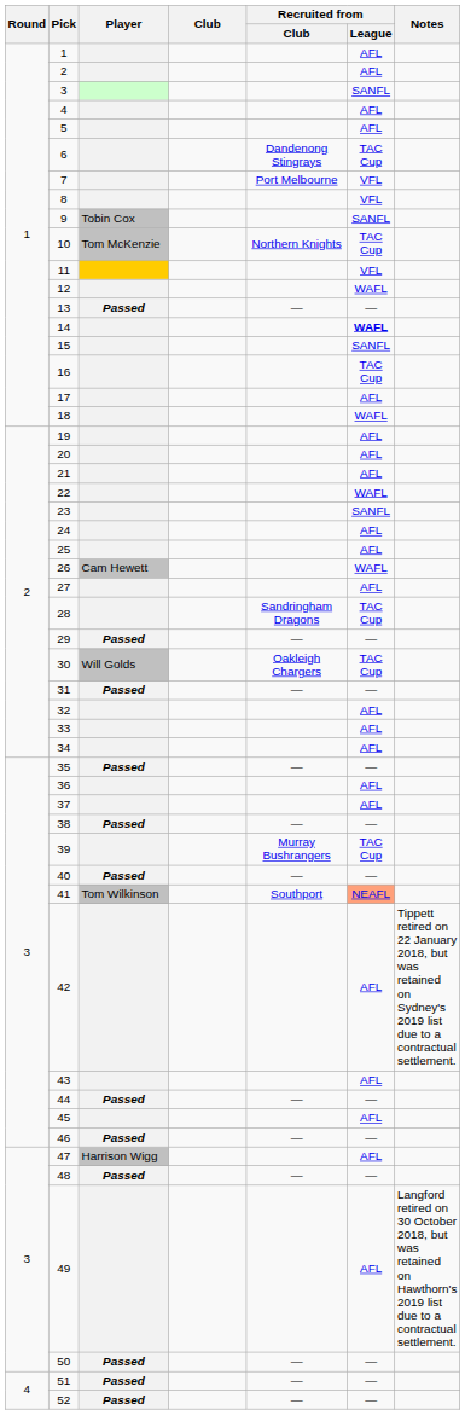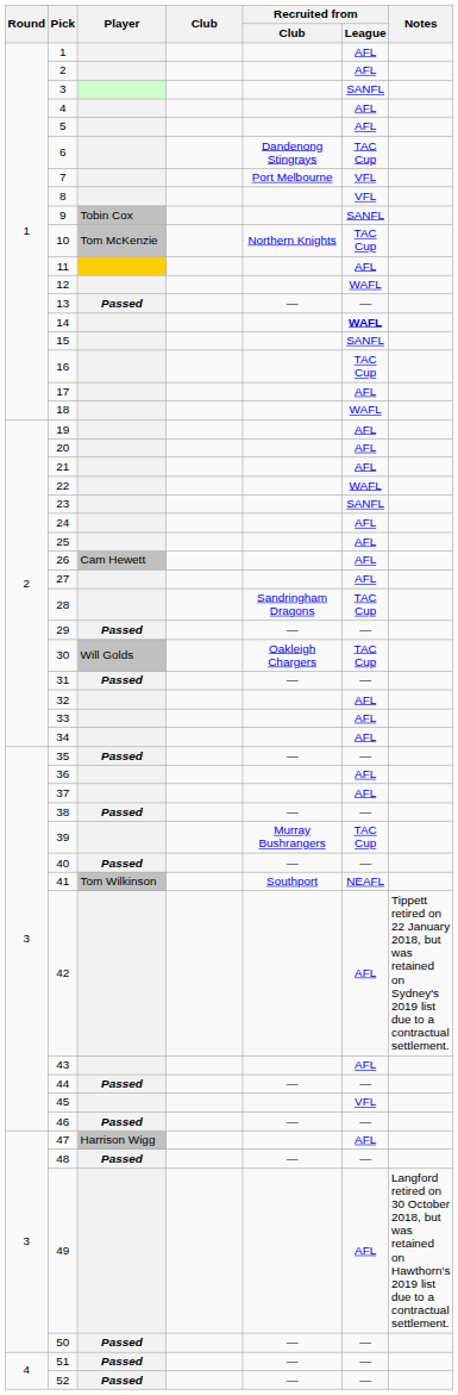 <table class="wikitable sortable plainrowheaders" style="text-align:center">
 <tr>
 <th rowspan=2>Round</th>
 <th rowspan=2>Pick</th>
 <th rowspan=2 style="width: 90pt">Player</th>
 <th rowspan=2 style="width: 80pt">Club</th>
 <th colspan=2>Recruited from</th>
 <th class="unsortable" rowspan=2>Notes</th>
 </tr>
 <tr>
 <th style="width: 100pt">Club</th>
 <th>League</th>
 </tr>
 <tr>
 <td rowspan=18>1</td>
 <td>1</td>
 <th scope=row></th>
 <td></td>
 <td></td>
 <td><a href='#'>AFL</a></td>
 <td align="left"></td>
 </tr>
 <tr>
 <td>2</td>
 <th scope=row></th>
 <td></td>
 <td></td>
 <td><a href='#'>AFL</a></td>
 <td align="left"></td>
 </tr>
 <tr>
 <td>3</td>
 <td bgcolor="#CCFFCC" align="left"></td>
 <td></td>
 <td></td>
 <td><a href='#'>SANFL</a></td>
 <td align="left"></td>
 </tr>
 <tr>
 <td>4</td>
 <th scope=row></th>
 <td></td>
 <td></td>
 <td><a href='#'>AFL</a></td>
 <td align="left"></td>
 </tr>
 <tr>
 <td>5</td>
 <th scope=row></th>
 <td></td>
 <td></td>
 <td><a href='#'>AFL</a></td>
 <td align="left"></td>
 </tr>
 <tr>
 <td>6</td>
 <th scope=row></th>
 <td></td>
 <td><a href='#'>Dandenong Stingrays</a></td>
 <td><a href='#'>TAC Cup</a></td>
 <td align="left"></td>
 </tr>
 <tr>
 <td>7</td>
 <th scope=row></th>
 <td></td>
 <td><a href='#'>Port Melbourne</a></td>
 <td><a href='#'>VFL</a></td>
 <td align="left"></td>
 </tr>
 <tr>
 <td>8</td>
 <th scope=row></th>
 <td></td>
 <td></td>
 <td><a href='#'>VFL</a></td>
 <td align="left"></td>
 </tr>
 <tr>
 <td>9</td>
 <td bgcolor="#C0C0C0" align="left">Tobin Cox</td>
 <td></td>
 <td></td>
 <td><a href='#'>SANFL</a></td>
 <td align="left"></td>
 </tr>
 <tr>
 <td>10</td>
 <td bgcolor="#C0C0C0" align="left">Tom McKenzie</td>
 <td></td>
 <td><a href='#'>Northern Knights</a></td>
 <td><a href='#'>TAC Cup</a></td>
 <td align="left"></td>
 </tr>
 <tr>
 <td>11</td>
 <td bgcolor="#FFCC00" align="left"></td>
 <td></td>
 <td></td>
-<td><a href='#'>VFL</a></td>
+<td><a href='#'>AFL</a></td>
 <td align="left"></td>
 </tr>
 <tr>
 <td>12</td>
 <th scope=row></th>
 <td></td>
 <td></td>
 <td><a href='#'>WAFL</a></td>
 <td align="left"></td>
 </tr>
 <tr>
 <td>13</td>
 <th scope=row><em>Passed</em></th>
 <td></td>
 <td>—</td>
 <td>—</td>
 <td align="left"></td>
 </tr>
 <tr>
 <td>14</td>
 <th scope=row></th>
 <td></td>
 <td></td>
 <td><strong><a href='#'>WAFL</a></strong></td>
 <td align="left"></td>
 </tr>
 <tr>
 <td>15</td>
 <th scope=row></th>
 <td></td>
 <td></td>
 <td><a href='#'>SANFL</a></td>
 <td align="left"></td>
 </tr>
 <tr>
 <td>16</td>
 <th scope=row></th>
 <td></td>
 <td></td>
 <td><a href='#'>TAC Cup</a></td>
 <td align="left"></td>
 </tr>
 <tr>
 <td>17</td>
 <th scope=row></th>
 <td></td>
 <td></td>
 <td><a href='#'>AFL</a></td>
 <td align="left"></td>
 </tr>
 <tr>
 <td>18</td>
 <th scope=row></th>
 <td></td>
 <td></td>
 <td><a href='#'>WAFL</a></td>
 <td align="left"></td>
 </tr>
 <tr>
 <td rowspan=16>2</td>
 <td>19</td>
 <th scope=row></th>
 <td></td>
 <td></td>
 <td><a href='#'>AFL</a></td>
 <td align="left"></td>
 </tr>
 <tr>
 <td>20</td>
 <th scope=row></th>
 <td></td>
 <td></td>
 <td><a href='#'>AFL</a></td>
 <td align="left"></td>
 </tr>
 <tr>
 <td>21</td>
 <th scope=row></th>
 <td></td>
 <td></td>
 <td><a href='#'>AFL</a></td>
 <td align="left"></td>
 </tr>
 <tr>
 <td>22</td>
 <th scope=row></th>
 <td></td>
 <td></td>
 <td><a href='#'>WAFL</a></td>
 <td align="left"></td>
 </tr>
 <tr>
 <td>23</td>
 <th scope=row></th>
 <td></td>
 <td></td>
 <td><a href='#'>SANFL</a></td>
 <td align="left"></td>
 </tr>
 <tr>
 <td>24</td>
 <th scope=row></th>
 <td></td>
 <td></td>
 <td><a href='#'>AFL</a></td>
 <td align="left"></td>
 </tr>
 <tr>
 <td>25</td>
 <th scope=row></th>
 <td></td>
 <td></td>
 <td><a href='#'>AFL</a></td>
 <td align="left"></td>
 </tr>
 <tr>
 <td>26</td>
 <td bgcolor="#C0C0C0" align="left">Cam Hewett</td>
 <td></td>
 <td></td>
-<td><a href='#'>WAFL</a></td>
+<td><a href='#'>AFL</a></td>
 <td align="left"></td>
 </tr>
 <tr>
 <td>27</td>
 <th scope=row></th>
 <td></td>
 <td></td>
 <td><a href='#'>AFL</a></td>
 <td align="left"></td>
 </tr>
 <tr>
 <td>28</td>
 <th scope=row></th>
 <td></td>
 <td><a href='#'>Sandringham Dragons</a></td>
 <td><a href='#'>TAC Cup</a></td>
 <td align="left"></td>
 </tr>
 <tr>
 <td>29</td>
 <th scope=row><em>Passed</em></th>
 <td></td>
 <td>—</td>
 <td>—</td>
 <td align="left"></td>
 </tr>
 <tr>
 <td>30</td>
 <td bgcolor="#C0C0C0" align="left">Will Golds</td>
 <td></td>
 <td><a href='#'>Oakleigh Chargers</a></td>
 <td><a href='#'>TAC Cup</a></td>
 <td align="left"></td>
 </tr>
 <tr>
 <td>31</td>
 <th scope=row><em>Passed</em></th>
 <td></td>
 <td>—</td>
 <td>—</td>
 <td align="left"></td>
 </tr>
 <tr>
 <td>32</td>
 <th scope=row></th>
 <td></td>
 <td></td>
 <td><a href='#'>AFL</a></td>
 <td align="left"></td>
 </tr>
 <tr>
 <td>33</td>
 <th scope=row></th>
 <td></td>
 <td></td>
 <td><a href='#'>AFL</a></td>
 <td align="left"></td>
 </tr>
 <tr>
 <td>34</td>
 <th scope=row></th>
 <td></td>
 <td></td>
 <td><a href='#'>AFL</a></td>
 <td align="left"></td>
 </tr>
 <tr>
 <td rowspan=12>3</td>
 <td>35</td>
 <th scope=row><em>Passed</em></th>
 <td></td>
 <td>—</td>
 <td>—</td>
 <td align="left"></td>
 </tr>
 <tr>
 <td>36</td>
 <th scope=row></th>
 <td></td>
 <td></td>
 <td><a href='#'>AFL</a></td>
 <td align="left"></td>
 </tr>
 <tr>
 <td>37</td>
 <th scope=row></th>
 <td></td>
 <td></td>
 <td><a href='#'>AFL</a></td>
 <td align="left"></td>
 </tr>
 <tr>
 <td>38</td>
 <th scope=row><em>Passed</em></th>
 <td></td>
 <td>—</td>
 <td>—</td>
 <td align="left"></td>
 </tr>
 <tr>
 <td>39</td>
 <th scope=row></th>
 <td></td>
 <td><a href='#'>Murray Bushrangers</a></td>
 <td><a href='#'>TAC Cup</a></td>
 <td align="left"></td>
 </tr>
 <tr>
 <td>40</td>
 <th scope=row><em>Passed</em></th>
 <td></td>
 <td>—</td>
 <td>—</td>
 <td align="left"></td>
 </tr>
 <tr>
 <td>41</td>
 <td bgcolor="#C0C0C0" align="left">Tom Wilkinson</td>
 <td></td>
 <td><a href='#'>Southport</a></td>
-<td style="background: lightsalmon;"><a href='#'>NEAFL</a></td>
+<td><a href='#'>NEAFL</a></td>
 <td align="left"></td>
 </tr>
 <tr>
 <td>42</td>
 <th scope=row></th>
 <td></td>
 <td></td>
 <td><a href='#'>AFL</a></td>
 <td align="left">Tippett retired on 22 January 2018, but was retained on Sydney's 2019 list due to a contractual settlement.</td>
 </tr>
 <tr>
 <td>43</td>
 <th scope=row></th>
 <td></td>
 <td></td>
 <td><a href='#'>AFL</a></td>
 <td align="left"></td>
 </tr>
 <tr>
 <td>44</td>
 <th scope=row><em>Passed</em></th>
 <td></td>
 <td>—</td>
 <td>—</td>
 <td align="left"></td>
 </tr>
 <tr>
 <td>45</td>
 <th scope=row></th>
 <td></td>
 <td></td>
-<td><a href='#'>AFL</a></td>
+<td><a href='#'>VFL</a></td>
 <td align="left"></td>
 </tr>
 <tr>
 <td>46</td>
 <th scope=row><em>Passed</em></th>
 <td></td>
 <td>—</td>
 <td>—</td>
 <td align="left"></td>
 </tr>
 <tr>
 <td rowspan=4>3</td>
 <td>47</td>
 <td bgcolor="#C0C0C0" align="left">Harrison Wigg</td>
 <td></td>
 <td></td>
 <td><a href='#'>AFL</a></td>
 <td align="left"></td>
 </tr>
 <tr>
 <td>48</td>
 <th scope=row><em>Passed</em></th>
 <td></td>
 <td>—</td>
 <td>—</td>
 <td align="left"></td>
 </tr>
 <tr>
 <td>49</td>
 <th scope=row></th>
 <td></td>
 <td></td>
 <td><a href='#'>AFL</a></td>
 <td align="left">Langford retired on 30 October 2018, but was retained on Hawthorn's 2019 list due to a contractual settlement.</td>
 </tr>
 <tr>
 <td>50</td>
 <th scope=row><em>Passed</em></th>
 <td></td>
 <td>—</td>
 <td>—</td>
 <td align="left"></td>
 </tr>
 <tr>
 <td rowspan=2>4</td>
 <td>51</td>
 <th scope=row><em>Passed</em></th>
 <td></td>
 <td>—</td>
 <td>—</td>
 <td align="left"></td>
 </tr>
 <tr>
 <td>52</td>
 <th scope=row><em>Passed</em></th>
 <td></td>
 <td>—</td>
 <td>—</td>
 <td align="left"></td>
 </tr>
 </table>
